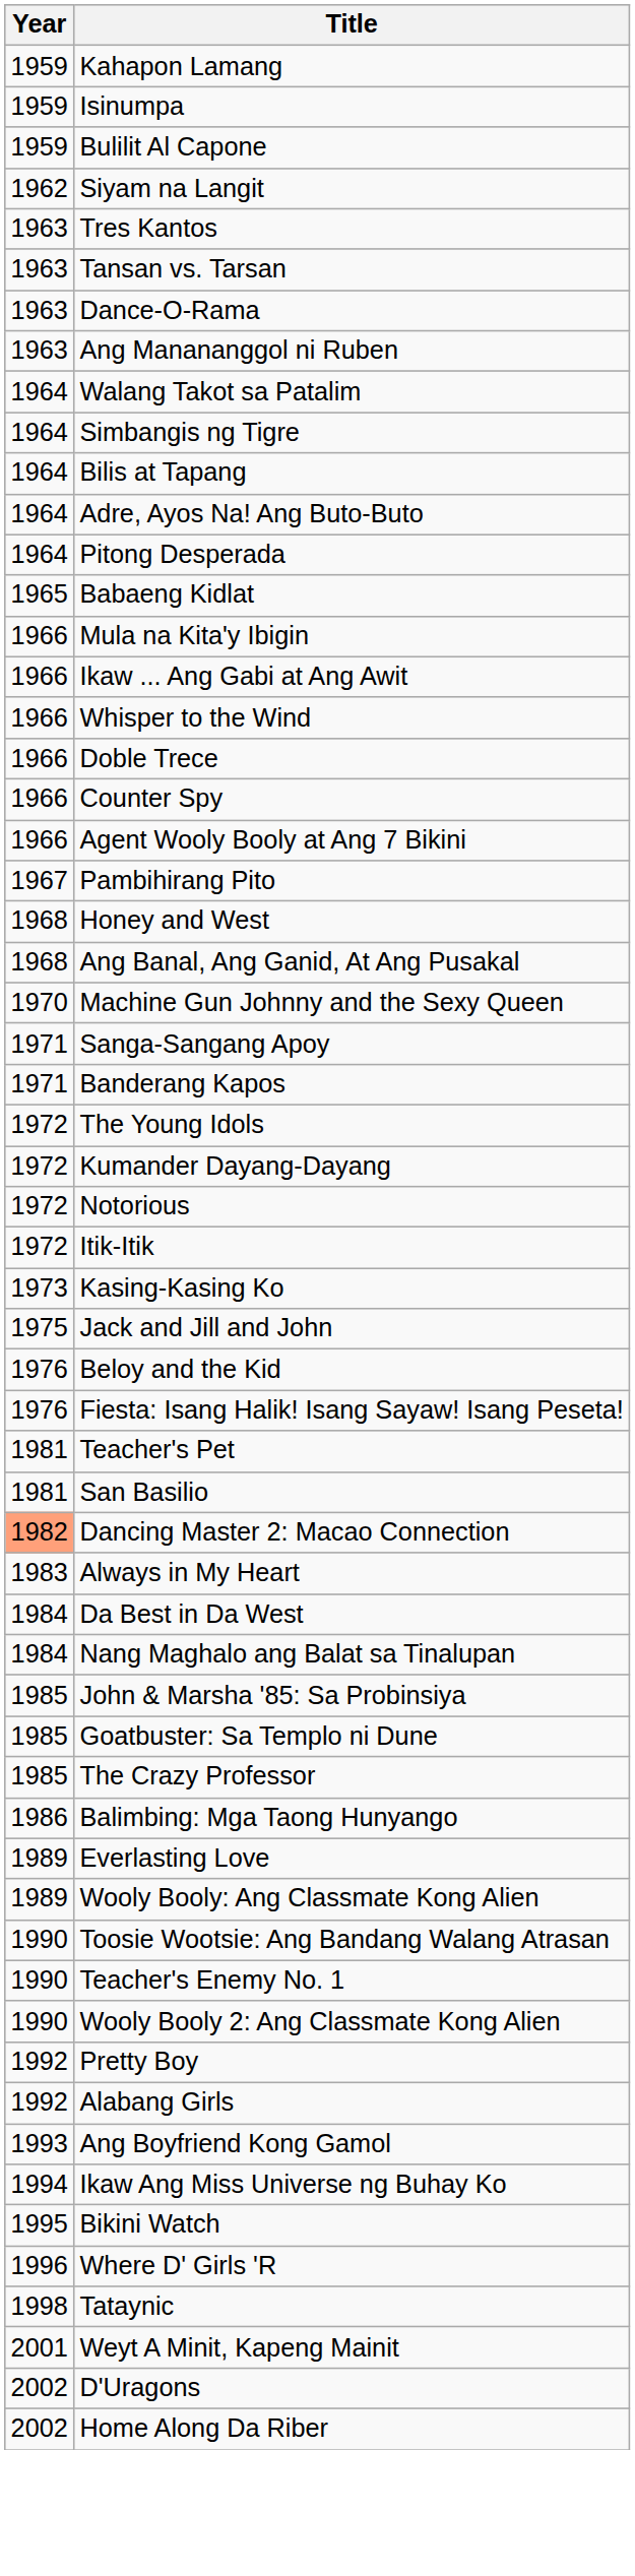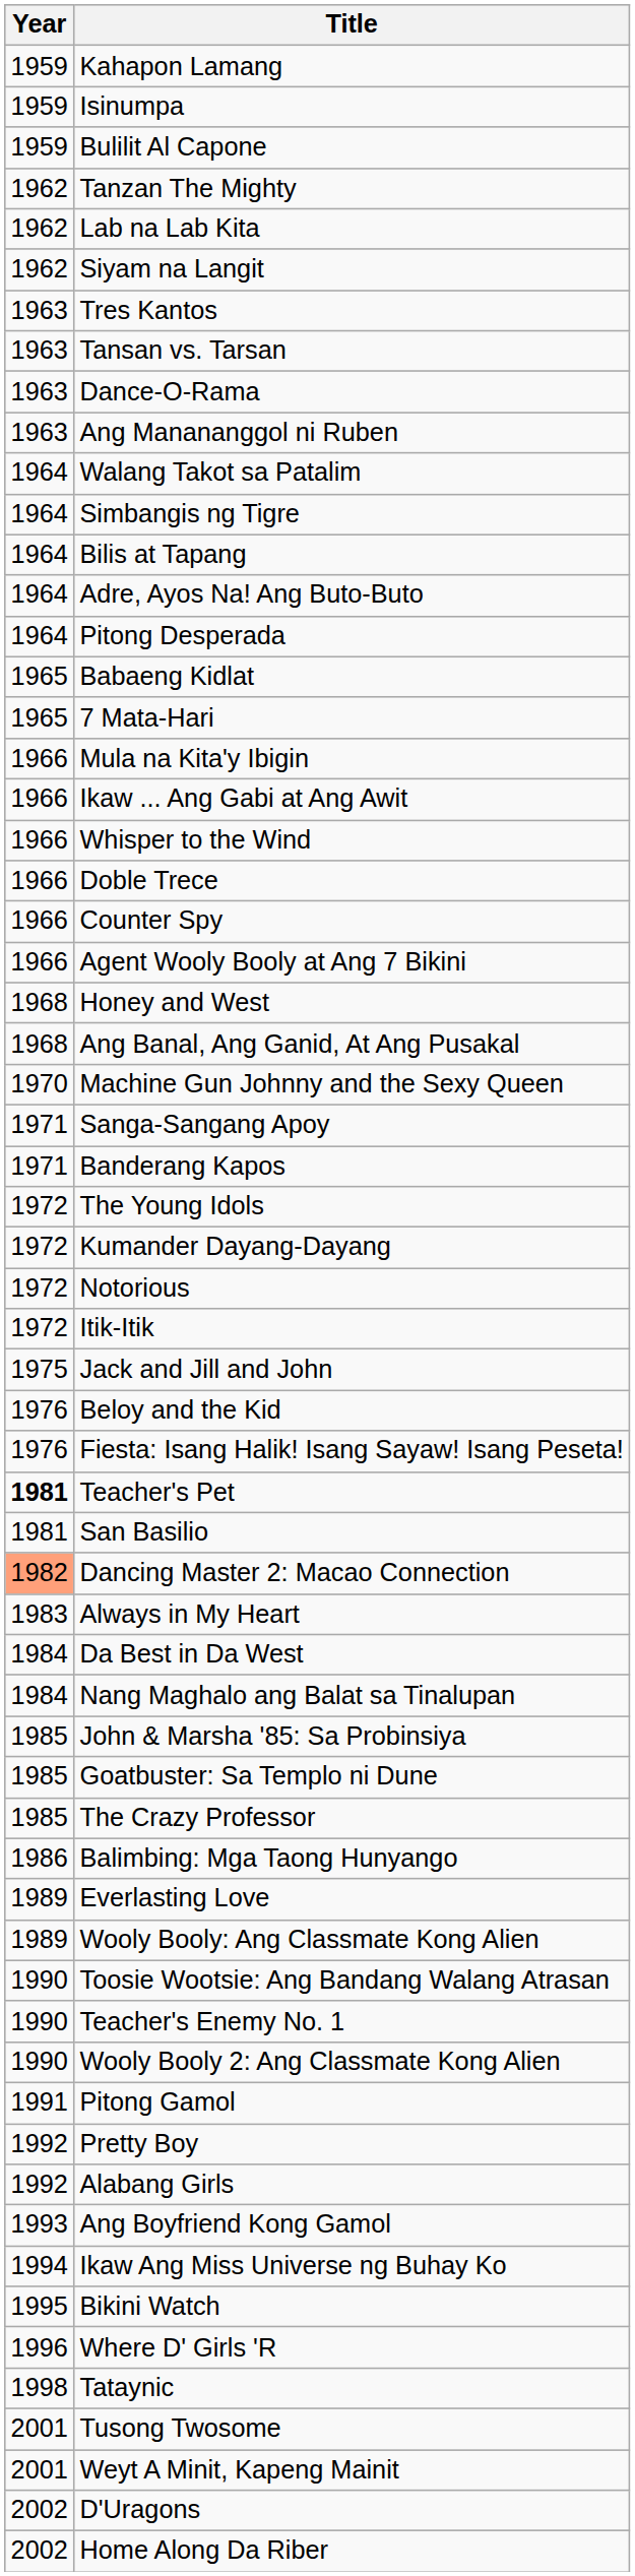 <table class="wikitable">
 <tr>
 <th>Year</th>
 <th>Title</th>
 </tr>
 <tr>
 <td>1959</td>
 <td>Kahapon Lamang</td>
 </tr>
 <tr>
 <td>1959</td>
 <td>Isinumpa</td>
 </tr>
 <tr>
 <td>1959</td>
 <td>Bulilit Al Capone</td>
+</tr>
+<tr>
+<td>1962</td>
+<td>Tanzan The Mighty</td>
+</tr>
+<tr>
+<td>1962</td>
+<td>Lab na Lab Kita</td>
 </tr>
 <tr>
 <td>1962</td>
 <td>Siyam na Langit</td>
 </tr>
 <tr>
 <td>1963</td>
 <td>Tres Kantos</td>
 </tr>
 <tr>
 <td>1963</td>
 <td>Tansan vs. Tarsan</td>
 </tr>
 <tr>
 <td>1963</td>
 <td>Dance-O-Rama</td>
 </tr>
 <tr>
 <td>1963</td>
 <td>Ang Manananggol ni Ruben</td>
 </tr>
 <tr>
 <td>1964</td>
 <td>Walang Takot sa Patalim</td>
 </tr>
 <tr>
 <td>1964</td>
 <td>Simbangis ng Tigre</td>
 </tr>
 <tr>
 <td>1964</td>
 <td>Bilis at Tapang</td>
 </tr>
 <tr>
 <td>1964</td>
 <td>Adre, Ayos Na! Ang Buto-Buto</td>
 </tr>
 <tr>
 <td>1964</td>
 <td>Pitong Desperada</td>
 </tr>
 <tr>
 <td>1965</td>
 <td>Babaeng Kidlat</td>
 </tr>
 <tr>
+<td>1965</td>
+<td>7 Mata-Hari</td>
+</tr>
+<tr>
 <td>1966</td>
 <td>Mula na Kita'y Ibigin</td>
 </tr>
 <tr>
 <td>1966</td>
 <td>Ikaw ... Ang Gabi at Ang Awit</td>
 </tr>
 <tr>
 <td>1966</td>
 <td>Whisper to the Wind</td>
 </tr>
 <tr>
 <td>1966</td>
 <td>Doble Trece</td>
 </tr>
 <tr>
 <td>1966</td>
 <td>Counter Spy</td>
 </tr>
 <tr>
 <td>1966</td>
 <td>Agent Wooly Booly at Ang 7 Bikini</td>
-</tr>
-<tr>
-<td>1967</td>
-<td>Pambihirang Pito</td>
 </tr>
 <tr>
 <td>1968</td>
 <td>Honey and West</td>
 </tr>
 <tr>
 <td>1968</td>
 <td>Ang Banal, Ang Ganid, At Ang Pusakal</td>
 </tr>
 <tr>
 <td>1970</td>
 <td>Machine Gun Johnny and the Sexy Queen</td>
 </tr>
 <tr>
 <td>1971</td>
 <td>Sanga-Sangang Apoy</td>
 </tr>
 <tr>
 <td>1971</td>
 <td>Banderang Kapos</td>
 </tr>
 <tr>
 <td>1972</td>
 <td>The Young Idols</td>
 </tr>
 <tr>
 <td>1972</td>
 <td>Kumander Dayang-Dayang</td>
 </tr>
 <tr>
 <td>1972</td>
 <td>Notorious</td>
 </tr>
 <tr>
 <td>1972</td>
 <td>Itik-Itik</td>
 </tr>
 <tr>
-<td>1973</td>
-<td>Kasing-Kasing Ko</td>
-</tr>
-<tr>
 <td>1975</td>
 <td>Jack and Jill and John</td>
 </tr>
 <tr>
 <td>1976</td>
 <td>Beloy and the Kid</td>
 </tr>
 <tr>
 <td>1976</td>
 <td>Fiesta: Isang Halik! Isang Sayaw! Isang Peseta!</td>
 </tr>
 <tr>
-<td>1981</td>
+<td><strong>1981</strong></td>
 <td>Teacher's Pet</td>
 </tr>
 <tr>
 <td>1981</td>
 <td>San Basilio</td>
 </tr>
 <tr>
 <td style="background: lightsalmon;">1982</td>
 <td>Dancing Master 2: Macao Connection</td>
 </tr>
 <tr>
 <td>1983</td>
 <td>Always in My Heart</td>
 </tr>
 <tr>
 <td>1984</td>
 <td>Da Best in Da West</td>
 </tr>
 <tr>
 <td>1984</td>
 <td>Nang Maghalo ang Balat sa Tinalupan</td>
 </tr>
 <tr>
 <td>1985</td>
 <td>John & Marsha '85: Sa Probinsiya</td>
 </tr>
 <tr>
 <td>1985</td>
 <td>Goatbuster: Sa Templo ni Dune</td>
 </tr>
 <tr>
 <td>1985</td>
 <td>The Crazy Professor</td>
 </tr>
 <tr>
 <td>1986</td>
 <td>Balimbing: Mga Taong Hunyango</td>
 </tr>
 <tr>
 <td>1989</td>
 <td>Everlasting Love</td>
 </tr>
 <tr>
 <td>1989</td>
 <td>Wooly Booly: Ang Classmate Kong Alien</td>
 </tr>
 <tr>
 <td>1990</td>
 <td>Toosie Wootsie: Ang Bandang Walang Atrasan</td>
 </tr>
 <tr>
 <td>1990</td>
 <td>Teacher's Enemy No. 1</td>
 </tr>
 <tr>
 <td>1990</td>
 <td>Wooly Booly 2: Ang Classmate Kong Alien</td>
 </tr>
 <tr>
+<td>1991</td>
+<td>Pitong Gamol</td>
+</tr>
+<tr>
 <td>1992</td>
 <td>Pretty Boy</td>
 </tr>
 <tr>
 <td>1992</td>
 <td>Alabang Girls</td>
 </tr>
 <tr>
 <td>1993</td>
 <td>Ang Boyfriend Kong Gamol</td>
 </tr>
 <tr>
 <td>1994</td>
 <td>Ikaw Ang Miss Universe ng Buhay Ko</td>
 </tr>
 <tr>
 <td>1995</td>
 <td>Bikini Watch</td>
 </tr>
 <tr>
 <td>1996</td>
 <td>Where D' Girls 'R</td>
 </tr>
 <tr>
 <td>1998</td>
 <td>Tataynic</td>
 </tr>
 <tr>
 <td>2001</td>
+<td>Tusong Twosome</td>
+</tr>
+<tr>
+<td>2001</td>
 <td>Weyt A Minit, Kapeng Mainit</td>
 </tr>
 <tr>
 <td>2002</td>
 <td>D'Uragons</td>
 </tr>
 <tr>
 <td>2002</td>
 <td>Home Along Da Riber</td>
 </tr>
 </table>
